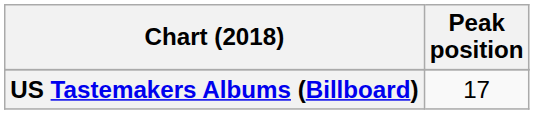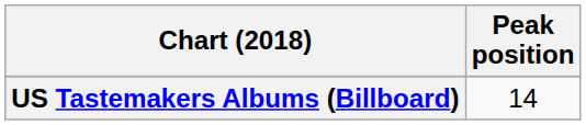 <table class="wikitable sortable plainrowheaders" style="text-align:center">
 <tr>
 <th scope="col">Chart (2018)</th>
 <th scope="col">Peak<br>position</th>
 </tr>
 <tr>
 </tr>
 <tr>
 </tr>
 <tr>
 <th scope="row">US <a href='#'>Tastemakers Albums</a> (<a href='#'>Billboard</a>)</th>
-<td>17</td>
+<td>14</td>
 </tr>
 </table>
